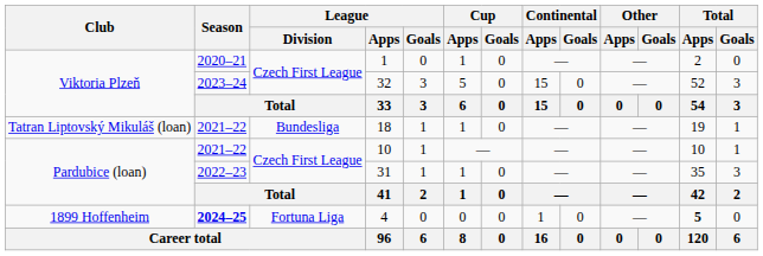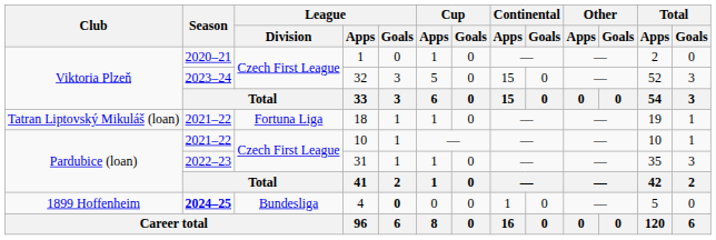 <table class="wikitable" style="text-align:center">
 <tr>
 <th rowspan=2>Club</th>
 <th rowspan=2>Season</th>
 <th colspan=3>League</th>
 <th colspan=2>Cup</th>
 <th colspan=2>Continental</th>
 <th colspan=2>Other</th>
 <th colspan=2>Total</th>
 </tr>
 <tr>
 <th>Division</th>
 <th>Apps</th>
 <th>Goals</th>
 <th>Apps</th>
 <th>Goals</th>
 <th>Apps</th>
 <th>Goals</th>
 <th>Apps</th>
 <th>Goals</th>
 <th>Apps</th>
 <th>Goals</th>
 </tr>
 <tr>
 <td rowspan="3"><a href='#'>Viktoria Plzeň</a></td>
 <td><a href='#'>2020–21</a></td>
 <td rowspan="2"><a href='#'>Czech First League</a></td>
 <td>1</td>
 <td>0</td>
 <td>1</td>
 <td>0</td>
 <td colspan="2">—</td>
 <td colspan="2">—</td>
 <td>2</td>
 <td>0</td>
 </tr>
 <tr>
 <td><a href='#'>2023–24</a></td>
 <td>32</td>
 <td>3</td>
 <td>5</td>
 <td>0</td>
 <td>15</td>
 <td>0</td>
 <td colspan="2">—</td>
 <td>52</td>
 <td>3</td>
 </tr>
 <tr>
 <th colspan="2">Total</th>
 <th>33</th>
 <th>3</th>
 <th>6</th>
 <th>0</th>
 <th>15</th>
 <th>0</th>
 <th>0</th>
 <th>0</th>
 <th>54</th>
 <th>3</th>
 </tr>
 <tr>
 <td><a href='#'>Tatran Liptovský Mikuláš</a> (loan)</td>
 <td><a href='#'>2021–22</a></td>
-<td><a href='#'>Bundesliga</a></td>
+<td><a href='#'>Fortuna Liga</a></td>
 <td>18</td>
 <td>1</td>
 <td>1</td>
 <td>0</td>
 <td colspan="2">—</td>
 <td colspan="2">—</td>
 <td>19</td>
 <td>1</td>
 </tr>
 <tr>
 <td rowspan="3"><a href='#'>Pardubice</a> (loan)</td>
 <td><a href='#'>2021–22</a></td>
 <td rowspan="2"><a href='#'>Czech First League</a></td>
 <td>10</td>
 <td>1</td>
 <td colspan="2">—</td>
 <td colspan="2">—</td>
 <td colspan="2">—</td>
 <td>10</td>
 <td>1</td>
 </tr>
 <tr>
 <td><a href='#'>2022–23</a></td>
 <td>31</td>
 <td>1</td>
 <td>1</td>
 <td>0</td>
 <td colspan="2">—</td>
 <td colspan="2">—</td>
 <td>35</td>
 <td>3</td>
 </tr>
 <tr>
 <th colspan="2">Total</th>
 <th>41</th>
 <th>2</th>
 <th>1</th>
 <th>0</th>
 <th colspan="2">—</th>
 <th colspan="2">—</th>
 <th>42</th>
 <th>2</th>
 </tr>
 <tr>
 <td><a href='#'>1899 Hoffenheim</a></td>
 <td><strong><a href='#'>2024–25</a></strong></td>
-<td><a href='#'>Fortuna Liga</a></td>
+<td><a href='#'>Bundesliga</a></td>
 <td>4</td>
-<td>0</td>
+<td><strong>0</strong></td>
 <td>0</td>
 <td>0</td>
 <td>1</td>
 <td>0</td>
 <td colspan="2">—</td>
-<td><strong>5</strong></td>
+<td>5</td>
 <td>0</td>
 </tr>
 <tr>
 <th colspan="3">Career total</th>
 <th>96</th>
 <th>6</th>
 <th>8</th>
 <th>0</th>
 <th>16</th>
 <th>0</th>
 <th>0</th>
 <th>0</th>
 <th>120</th>
 <th>6</th>
 </tr>
 </table>
